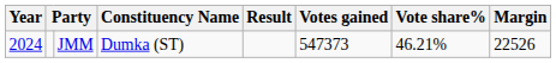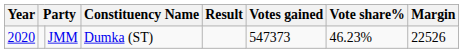 <table class="wikitable">
 <tr>
 <th>Year</th>
 <th colspan="2">Party</th>
 <th>Constituency Name</th>
 <th>Result</th>
 <th>Votes gained</th>
 <th>Vote share%</th>
 <th>Margin</th>
 </tr>
 <tr>
-<td><a href='#'>2024</a></td>
+<td><a href='#'>2020</a></td>
 <td bgcolor=></td>
 <td><a href='#'>JMM</a></td>
 <td><a href='#'>Dumka</a> (ST)</td>
 <td></td>
 <td>547373</td>
-<td>46.21%</td>
+<td>46.23%</td>
 <td>22526</td>
 </tr>
 </table>
